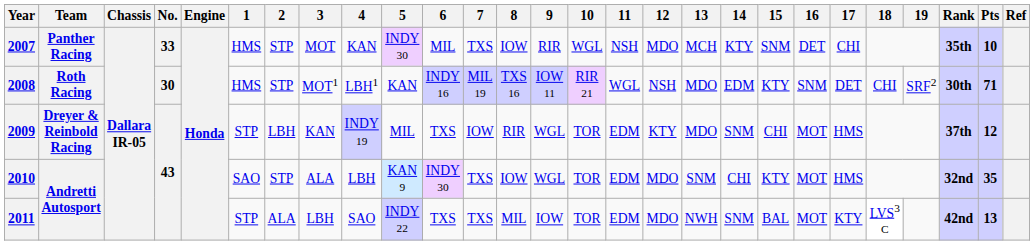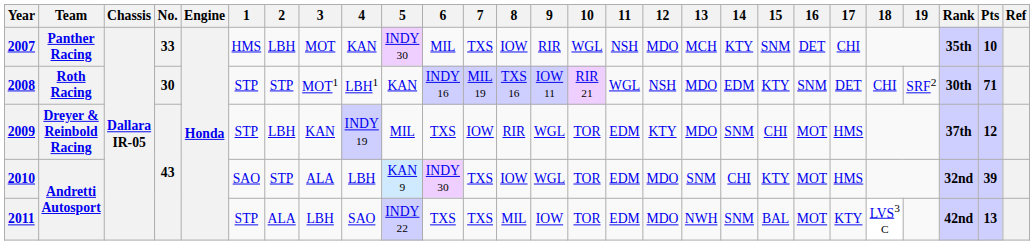 <table class="wikitable" style="text-align:center; font-size:90%">
 <tr>
 <th>Year</th>
 <th>Team</th>
 <th>Chassis</th>
 <th>No.</th>
 <th>Engine</th>
 <th>1</th>
 <th>2</th>
 <th>3</th>
 <th>4</th>
 <th>5</th>
 <th>6</th>
 <th>7</th>
 <th>8</th>
 <th>9</th>
 <th>10</th>
 <th>11</th>
 <th>12</th>
 <th>13</th>
 <th>14</th>
 <th>15</th>
 <th>16</th>
 <th>17</th>
 <th>18</th>
 <th>19</th>
 <th>Rank</th>
 <th>Pts</th>
 <th>Ref</th>
 </tr>
 <tr>
 <th><a href='#'>2007</a></th>
 <th><a href='#'>Panther Racing</a></th>
 <th rowspan=5><a href='#'>Dallara</a> <br> IR-05</th>
 <th>33</th>
 <th rowspan=5><a href='#'>Honda</a></th>
 <td><a href='#'>HMS</a></td>
-<td><a href='#'>STP</a></td>
+<td><a href='#'>LBH</a></td>
 <td><a href='#'>MOT</a></td>
 <td><a href='#'>KAN</a></td>
 <td style="background:#EFCFFF;"><a href='#'>INDY</a><br><small>30</small></td>
 <td><a href='#'>MIL</a></td>
 <td><a href='#'>TXS</a></td>
 <td><a href='#'>IOW</a></td>
 <td><a href='#'>RIR</a></td>
 <td><a href='#'>WGL</a></td>
 <td><a href='#'>NSH</a></td>
 <td><a href='#'>MDO</a></td>
 <td><a href='#'>MCH</a></td>
 <td><a href='#'>KTY</a></td>
 <td><a href='#'>SNM</a></td>
 <td><a href='#'>DET</a></td>
 <td><a href='#'>CHI</a></td>
 <td colspan=2></td>
 <th style="background:#CFCFFF;">35th</th>
 <th style="background:#CFCFFF;">10</th>
 <th></th>
 </tr>
 <tr>
 <th><a href='#'>2008</a></th>
 <th><a href='#'>Roth Racing</a></th>
 <th>30</th>
-<td><a href='#'>HMS</a></td>
+<td><a href='#'>STP</a></td>
 <td><a href='#'>STP</a></td>
 <td><a href='#'>MOT</a><sup>1</sup></td>
 <td><a href='#'>LBH</a><sup>1</sup></td>
 <td><a href='#'>KAN</a></td>
 <td style="background:#CFCFFF;"><a href='#'>INDY</a><br><small>16</small></td>
 <td style="background:#CFCFFF;"><a href='#'>MIL</a><br><small>19</small></td>
 <td style="background:#CFCFFF;"><a href='#'>TXS</a><br><small>16</small></td>
 <td style="background:#CFCFFF;"><a href='#'>IOW</a><br><small>11</small></td>
 <td style="background:#EFCFFF;"><a href='#'>RIR</a><br><small>21</small></td>
 <td><a href='#'>WGL</a></td>
 <td><a href='#'>NSH</a></td>
 <td><a href='#'>MDO</a></td>
 <td><a href='#'>EDM</a></td>
 <td><a href='#'>KTY</a></td>
 <td><a href='#'>SNM</a></td>
 <td><a href='#'>DET</a></td>
 <td><a href='#'>CHI</a></td>
 <td><a href='#'>SRF</a><sup>2</sup></td>
 <th style="background:#CFCFFF;">30th</th>
 <th style="background:#CFCFFF;">71</th>
 <th></th>
 </tr>
 <tr>
 <th><a href='#'>2009</a></th>
 <th><a href='#'>Dreyer & Reinbold Racing</a></th>
 <th rowspan=3>43</th>
 <td><a href='#'>STP</a></td>
 <td><a href='#'>LBH</a></td>
 <td><a href='#'>KAN</a></td>
 <td style="background:#CFCFFF;"><a href='#'>INDY</a><br><small>19</small></td>
 <td><a href='#'>MIL</a></td>
 <td><a href='#'>TXS</a></td>
 <td><a href='#'>IOW</a></td>
 <td><a href='#'>RIR</a></td>
 <td><a href='#'>WGL</a></td>
 <td><a href='#'>TOR</a></td>
 <td><a href='#'>EDM</a></td>
 <td><a href='#'>KTY</a></td>
 <td><a href='#'>MDO</a></td>
 <td><a href='#'>SNM</a></td>
 <td><a href='#'>CHI</a></td>
 <td><a href='#'>MOT</a></td>
 <td><a href='#'>HMS</a></td>
 <td colspan=2></td>
 <th style="background:#CFCFFF;">37th</th>
 <th style="background:#CFCFFF;">12</th>
 <th></th>
 </tr>
 <tr>
 <th><a href='#'>2010</a></th>
 <th rowspan=2><a href='#'>Andretti Autosport</a></th>
 <td><a href='#'>SAO</a></td>
 <td><a href='#'>STP</a></td>
 <td><a href='#'>ALA</a></td>
 <td><a href='#'>LBH</a></td>
 <td style="background:#CFEAFF;"><a href='#'>KAN</a><br><small>9</small></td>
 <td style="background:#EFCFFF;"><a href='#'>INDY</a><br><small>30</small></td>
 <td><a href='#'>TXS</a></td>
 <td><a href='#'>IOW</a></td>
 <td><a href='#'>WGL</a></td>
 <td><a href='#'>TOR</a></td>
 <td><a href='#'>EDM</a></td>
 <td><a href='#'>MDO</a></td>
 <td><a href='#'>SNM</a></td>
 <td><a href='#'>CHI</a></td>
 <td><a href='#'>KTY</a></td>
 <td><a href='#'>MOT</a></td>
 <td><a href='#'>HMS</a></td>
 <td colspan=2></td>
 <th style="background:#CFCFFF;">32nd</th>
-<th style="background:#CFCFFF;">35</th>
+<th style="background:#CFCFFF;">39</th>
 <th></th>
 </tr>
 <tr>
 <th><a href='#'>2011</a></th>
 <td><a href='#'>STP</a></td>
 <td><a href='#'>ALA</a></td>
 <td><a href='#'>LBH</a></td>
 <td><a href='#'>SAO</a></td>
 <td style="background:#CFCFFF;"><a href='#'>INDY</a><br><small>22</small></td>
 <td><a href='#'>TXS</a></td>
 <td><a href='#'>TXS</a></td>
 <td><a href='#'>MIL</a></td>
 <td><a href='#'>IOW</a></td>
 <td><a href='#'>TOR</a></td>
 <td><a href='#'>EDM</a></td>
 <td><a href='#'>MDO</a></td>
 <td><a href='#'>NWH</a></td>
 <td><a href='#'>SNM</a></td>
 <td><a href='#'>BAL</a></td>
 <td><a href='#'>MOT</a></td>
 <td><a href='#'>KTY</a></td>
 <td style="background:#FFFFFF"><a href='#'>LVS</a><sup>3</sup><br><small>C</small></td>
 <td></td>
 <th style="background:#CFCFFF;">42nd</th>
 <th style="background:#CFCFFF;">13</th>
 <th></th>
 </tr>
 </table>
